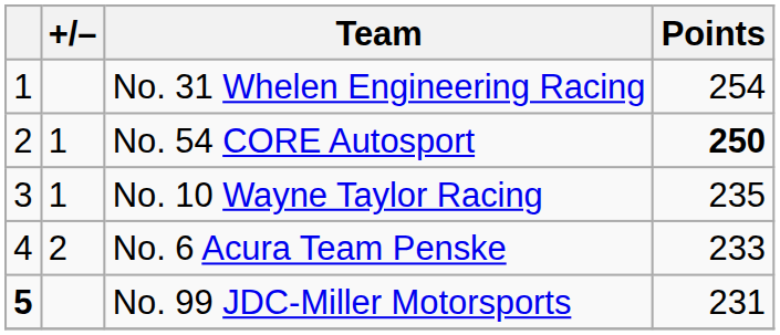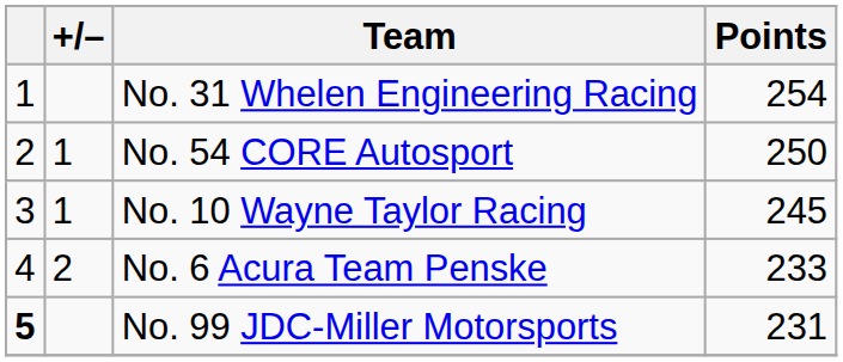 <table class="wikitable" style="font-size: 95%;">
 <tr>
 <th scope="col"></th>
 <th scope="col">+/–</th>
 <th scope="col">Team</th>
 <th scope="col">Points</th>
 </tr>
 <tr>
 <td align=center>1</td>
 <td align="left"></td>
 <td> No. 31 <a href='#'>Whelen Engineering Racing</a></td>
 <td align=right>254</td>
 </tr>
 <tr>
 <td align=center>2</td>
 <td align="left"> 1</td>
 <td> No. 54 <a href='#'>CORE Autosport</a></td>
-<td align=right><strong>250</strong></td>
+<td align=right>250</td>
 </tr>
 <tr>
 <td align=center>3</td>
 <td align="left"> 1</td>
 <td> No. 10 <a href='#'>Wayne Taylor Racing</a></td>
-<td align=right>235</td>
+<td align=right>245</td>
 </tr>
 <tr>
 <td align=center>4</td>
 <td align="left"> 2</td>
 <td> No. 6 <a href='#'>Acura Team Penske</a></td>
 <td align=right>233</td>
 </tr>
 <tr>
 <td align=center><strong>5</strong></td>
 <td align="left"></td>
 <td> No. 99 <a href='#'>JDC-Miller Motorsports</a></td>
 <td align=right>231</td>
 </tr>
 <tr>
 </tr>
 </table>
